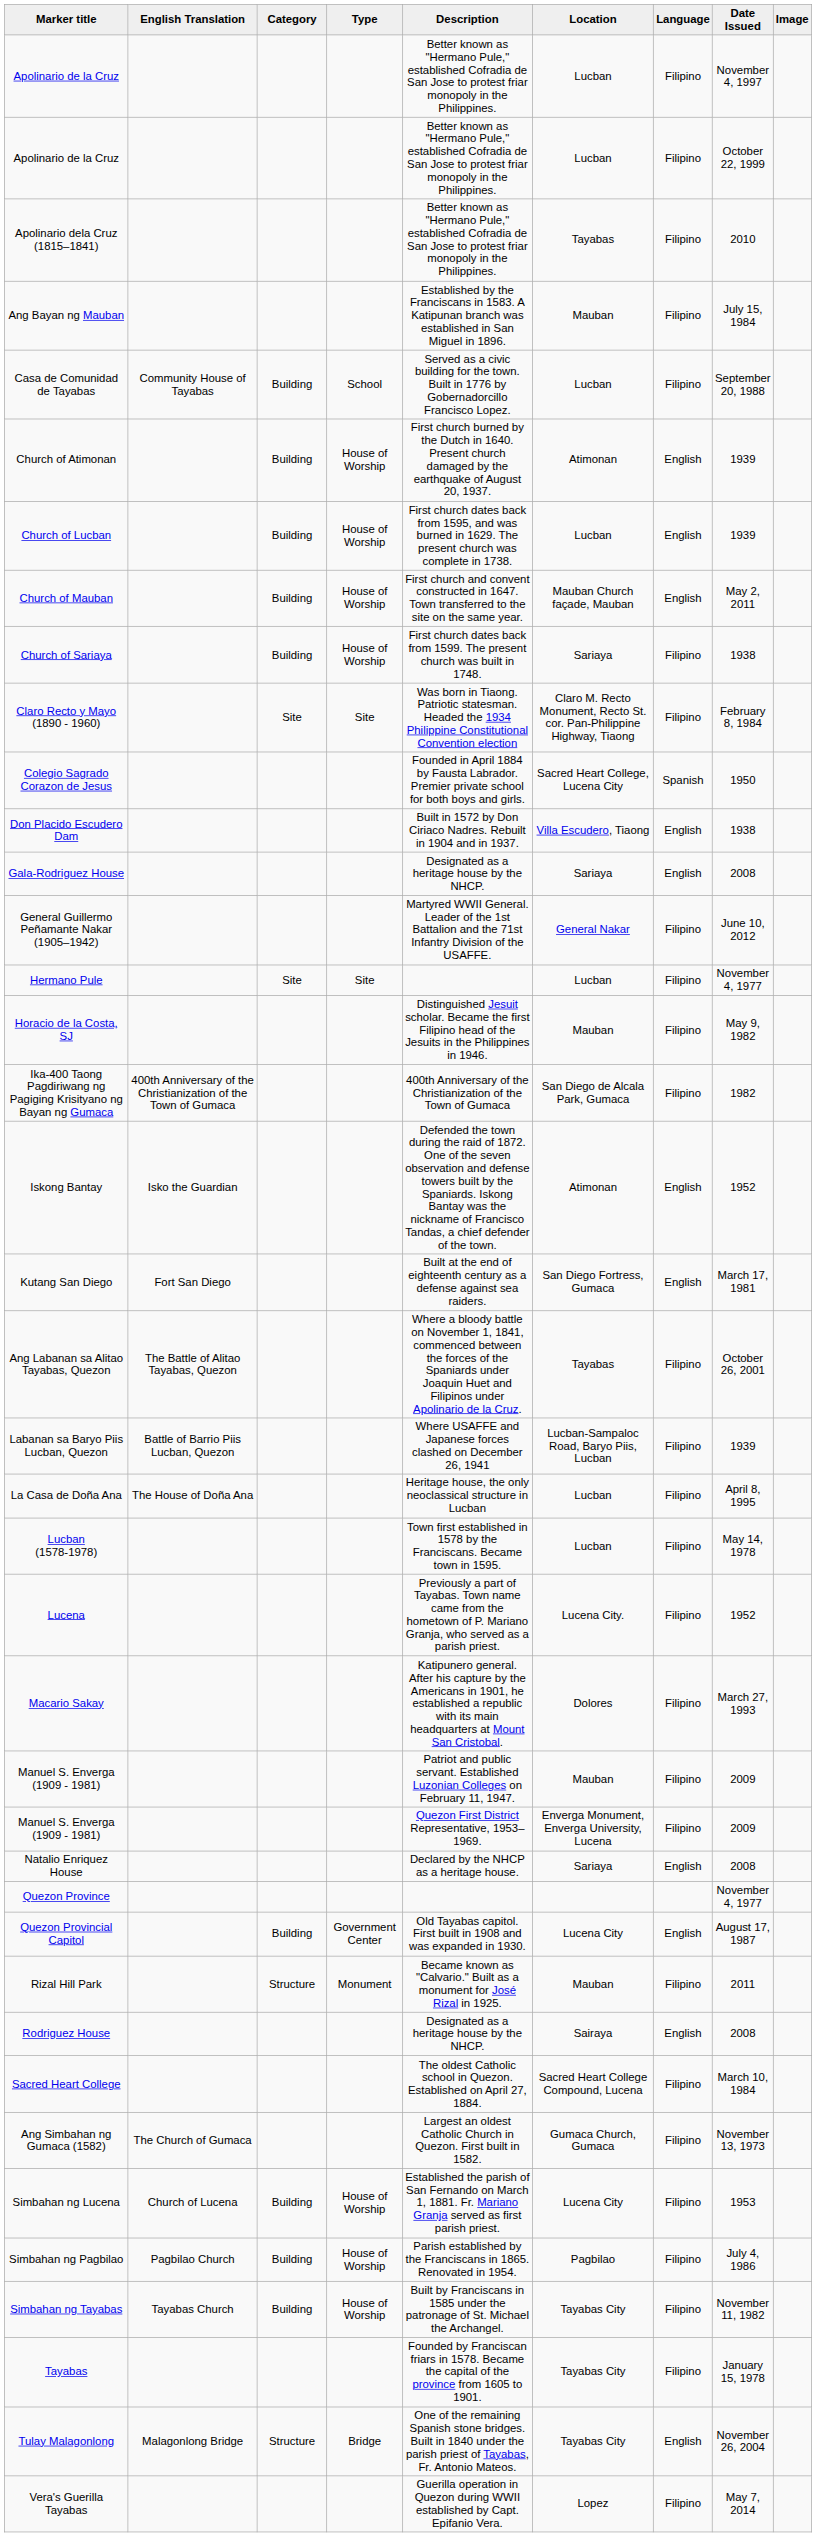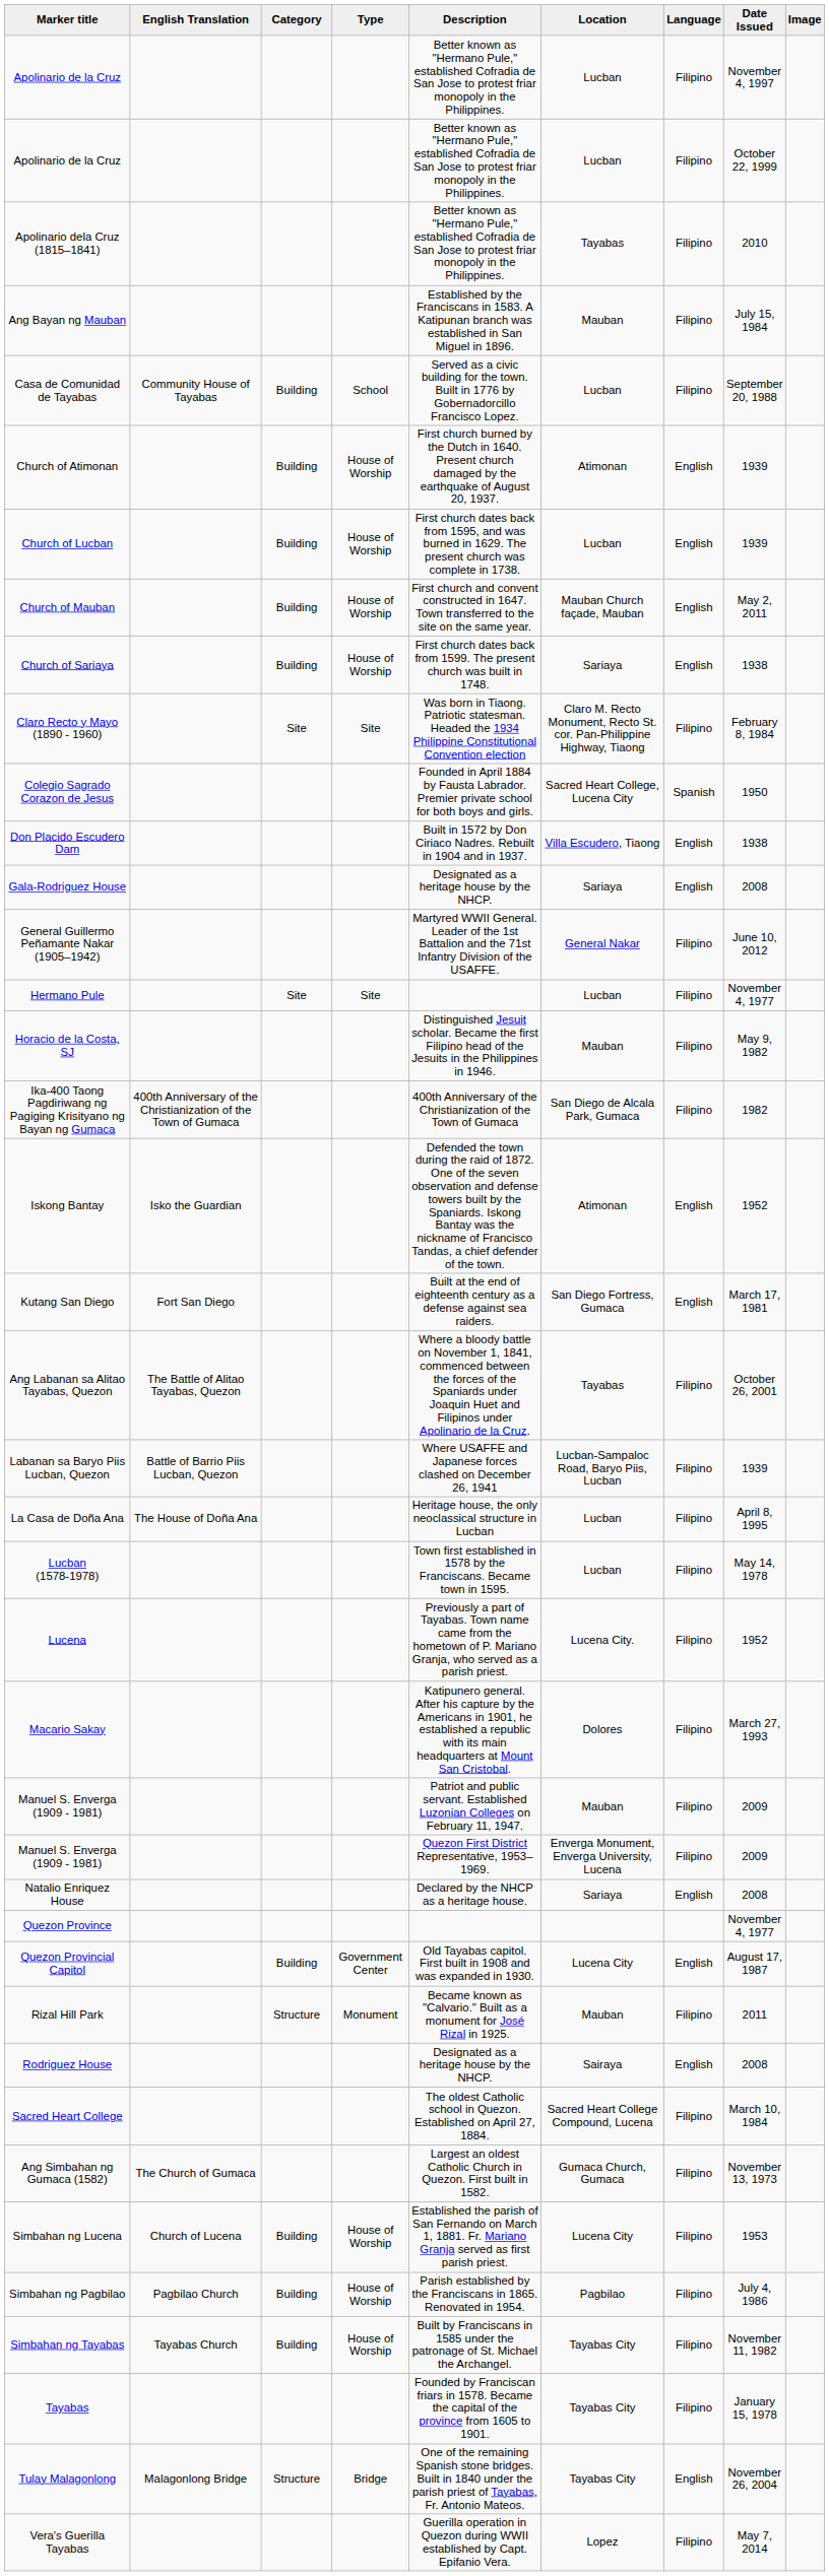 <table class="wikitable" style="width:90%; text-align:center;">
 <tr>
 <th style="width:20%; background:#efefef;">Marker title</th>
 <th style="width:20%; background:#efefef;">English Translation</th>
 <th style="width:10%; background:#efefef;">Category</th>
 <th style="width:10%; background:#efefef;">Type</th>
 <th style="width:20%; background:#efefef;">Description</th>
 <th style="width:20%; background:#efefef;">Location</th>
 <th style="width:10%; background:#efefef;">Language</th>
 <th style="width:10%; background:#efefef;">Date Issued</th>
 <th style="width:10%; background:#efefef;">Image</th>
 </tr>
 <tr>
 <td><a href='#'>Apolinario de la Cruz</a></td>
 <td></td>
 <td></td>
 <td></td>
 <td>Better known as "Hermano Pule," established Cofradia de San Jose to protest friar monopoly in the Philippines.</td>
 <td>Lucban</td>
 <td>Filipino</td>
 <td>November 4, 1997</td>
 <td></td>
 </tr>
 <tr>
 <td>Apolinario de la Cruz</td>
 <td></td>
 <td></td>
 <td></td>
 <td>Better known as "Hermano Pule," established Cofradia de San Jose to protest friar monopoly in the Philippines.</td>
 <td>Lucban</td>
 <td>Filipino</td>
 <td>October 22, 1999</td>
 <td></td>
 </tr>
 <tr>
 <td>Apolinario dela Cruz<br>(1815–1841)</td>
 <td></td>
 <td></td>
 <td></td>
 <td>Better known as "Hermano Pule," established Cofradia de San Jose to protest friar monopoly in the Philippines.</td>
 <td>Tayabas</td>
 <td>Filipino</td>
 <td>2010</td>
 <td></td>
 </tr>
 <tr>
 <td>Ang Bayan ng <a href='#'>Mauban</a></td>
 <td></td>
 <td></td>
 <td></td>
 <td>Established by the Franciscans in 1583. A Katipunan branch was established in San Miguel in 1896.</td>
 <td>Mauban</td>
 <td>Filipino</td>
 <td>July 15, 1984</td>
 <td></td>
 </tr>
 <tr>
 <td>Casa de Comunidad de Tayabas</td>
 <td>Community House of Tayabas</td>
 <td>Building</td>
 <td>School</td>
 <td>Served as a civic building for the town. Built in 1776 by Gobernadorcillo Francisco Lopez.</td>
 <td>Lucban</td>
 <td>Filipino</td>
 <td>September 20, 1988</td>
 <td></td>
 </tr>
 <tr>
 <td>Church of Atimonan</td>
 <td></td>
 <td>Building</td>
 <td>House of Worship</td>
 <td>First church burned by the Dutch in 1640. Present church damaged by the earthquake of August 20, 1937.</td>
 <td>Atimonan</td>
 <td>English</td>
 <td>1939</td>
 <td></td>
 </tr>
 <tr>
 <td><a href='#'>Church of Lucban</a></td>
 <td></td>
 <td>Building</td>
 <td>House of Worship</td>
 <td>First church dates back from 1595, and was burned in 1629. The present church was complete in 1738.</td>
 <td>Lucban</td>
 <td>English</td>
 <td>1939</td>
 <td></td>
 </tr>
 <tr>
 <td><a href='#'>Church of Mauban</a></td>
 <td></td>
 <td>Building</td>
 <td>House of Worship</td>
 <td>First church and convent constructed in 1647. Town transferred to the site on the same year.</td>
 <td>Mauban Church façade, Mauban</td>
 <td>English</td>
 <td>May 2, 2011</td>
 <td></td>
 </tr>
 <tr>
 <td><a href='#'>Church of Sariaya</a></td>
 <td></td>
 <td>Building</td>
 <td>House of Worship</td>
 <td>First church dates back from 1599. The present church was built in 1748.</td>
 <td>Sariaya</td>
-<td>Filipino</td>
+<td>English</td>
 <td>1938</td>
 <td></td>
 </tr>
 <tr>
 <td><a href='#'>Claro Recto y Mayo</a><br>(1890 - 1960)</td>
 <td></td>
 <td>Site</td>
 <td>Site</td>
 <td>Was born in Tiaong. Patriotic statesman. Headed the <a href='#'>1934 Philippine Constitutional Convention election</a></td>
 <td>Claro M. Recto Monument, Recto St. cor. Pan-Philippine Highway, Tiaong</td>
 <td>Filipino</td>
 <td>February 8, 1984</td>
 <td></td>
 </tr>
 <tr>
 <td><a href='#'>Colegio Sagrado Corazon de Jesus</a></td>
 <td></td>
 <td></td>
 <td></td>
 <td>Founded in April 1884 by Fausta Labrador. Premier private school for both boys and girls.</td>
 <td>Sacred Heart College, Lucena City</td>
 <td>Spanish</td>
 <td>1950</td>
 <td></td>
 </tr>
 <tr>
 <td><a href='#'>Don Placido Escudero Dam</a></td>
 <td></td>
 <td></td>
 <td></td>
 <td>Built in 1572 by Don Ciriaco Nadres. Rebuilt in 1904 and in 1937.</td>
 <td><a href='#'>Villa Escudero</a>, Tiaong</td>
 <td>English</td>
 <td>1938</td>
 <td></td>
 </tr>
 <tr>
 <td><a href='#'>Gala-Rodriguez House</a></td>
 <td></td>
 <td></td>
 <td></td>
 <td>Designated as a heritage house by the NHCP.</td>
 <td>Sariaya</td>
 <td>English</td>
 <td>2008</td>
 <td><br></td>
 </tr>
 <tr>
 <td>General Guillermo Peñamante Nakar<br>(1905–1942)</td>
 <td></td>
 <td></td>
 <td></td>
 <td>Martyred WWII General. Leader of the 1st Battalion and the 71st Infantry Division of the USAFFE.</td>
 <td><a href='#'>General Nakar</a></td>
 <td>Filipino</td>
 <td>June 10, 2012</td>
 <td></td>
 </tr>
 <tr>
 <td><a href='#'>Hermano Pule</a></td>
 <td></td>
 <td>Site</td>
 <td>Site</td>
 <td></td>
 <td>Lucban</td>
 <td>Filipino</td>
 <td>November 4, 1977</td>
 <td></td>
 </tr>
 <tr>
 <td><a href='#'>Horacio de la Costa, SJ</a></td>
 <td></td>
 <td></td>
 <td></td>
 <td>Distinguished <a href='#'>Jesuit</a> scholar. Became the first Filipino head of the Jesuits in the Philippines in 1946.</td>
 <td>Mauban</td>
 <td>Filipino</td>
 <td>May 9, 1982</td>
 <td></td>
 </tr>
 <tr>
 <td>Ika-400 Taong Pagdiriwang ng Pagiging Krisityano ng Bayan ng <a href='#'>Gumaca</a></td>
 <td>400th Anniversary of the Christianization of the Town of Gumaca</td>
 <td></td>
 <td></td>
 <td>400th Anniversary of the Christianization of the Town of Gumaca</td>
 <td>San Diego de Alcala Park, Gumaca</td>
 <td>Filipino</td>
 <td>1982</td>
 <td><br></td>
 </tr>
 <tr>
 <td>Iskong Bantay</td>
 <td>Isko the Guardian</td>
 <td></td>
 <td></td>
 <td>Defended the town during the raid of 1872. One of the seven observation and defense towers built by the Spaniards. Iskong Bantay was the nickname of Francisco Tandas, a chief defender of the town.</td>
 <td>Atimonan</td>
 <td>English</td>
 <td>1952</td>
 <td></td>
 </tr>
 <tr>
 <td>Kutang San Diego</td>
 <td>Fort San Diego</td>
 <td></td>
 <td></td>
 <td>Built at the end of eighteenth century as a defense against sea raiders.</td>
 <td>San Diego Fortress, Gumaca</td>
 <td>English</td>
 <td>March 17, 1981</td>
 <td></td>
 </tr>
 <tr>
 <td>Ang Labanan sa Alitao<br>Tayabas, Quezon</td>
 <td>The Battle of Alitao<br>Tayabas, Quezon</td>
 <td></td>
 <td></td>
 <td>Where a bloody battle on November 1, 1841, commenced between the forces of the Spaniards under Joaquin Huet and Filipinos under <a href='#'>Apolinario de la Cruz</a>.</td>
 <td>Tayabas</td>
 <td>Filipino</td>
 <td>October 26, 2001</td>
 <td></td>
 </tr>
 <tr>
 <td>Labanan sa Baryo Piis <br> Lucban, Quezon</td>
 <td>Battle of Barrio Piis <br> Lucban, Quezon</td>
 <td></td>
 <td></td>
 <td>Where USAFFE and Japanese forces clashed on December 26, 1941</td>
 <td>Lucban-Sampaloc Road, Baryo Piis, Lucban</td>
 <td>Filipino</td>
 <td>1939</td>
 <td></td>
 </tr>
 <tr>
 <td>La Casa de Doña Ana</td>
 <td>The House of Doña Ana</td>
 <td></td>
 <td></td>
 <td>Heritage house, the only neoclassical structure in Lucban</td>
 <td>Lucban</td>
 <td>Filipino</td>
 <td>April 8, 1995</td>
 <td></td>
 </tr>
 <tr>
 <td><a href='#'>Lucban</a><br>(1578-1978)</td>
 <td></td>
 <td></td>
 <td></td>
 <td>Town first established in 1578 by the Franciscans. Became town in 1595.</td>
 <td>Lucban</td>
 <td>Filipino</td>
 <td>May 14, 1978</td>
 <td></td>
 </tr>
 <tr>
 <td><a href='#'>Lucena</a></td>
 <td></td>
 <td></td>
 <td></td>
 <td>Previously a part of Tayabas. Town name came from the hometown of P. Mariano Granja, who served as a parish priest.</td>
 <td>Lucena City.</td>
 <td>Filipino</td>
 <td>1952</td>
 <td></td>
 </tr>
 <tr>
 <td><a href='#'>Macario Sakay</a></td>
 <td></td>
 <td></td>
 <td></td>
 <td>Katipunero general. After his capture by the Americans in 1901, he established a republic with its main headquarters at <a href='#'>Mount San Cristobal</a>.</td>
 <td>Dolores</td>
 <td>Filipino</td>
 <td>March 27, 1993</td>
 <td></td>
 </tr>
 <tr>
 <td>Manuel S. Enverga <br> (1909 - 1981) </td>
 <td></td>
 <td></td>
 <td></td>
 <td>Patriot and public servant. Established <a href='#'>Luzonian Colleges</a> on February 11, 1947.</td>
 <td>Mauban</td>
 <td>Filipino</td>
 <td>2009</td>
 <td></td>
 </tr>
 <tr>
 <td>Manuel S. Enverga <br> (1909 - 1981)</td>
 <td></td>
 <td></td>
 <td></td>
 <td><a href='#'>Quezon First District</a> Representative, 1953–1969.</td>
 <td>Enverga Monument, Enverga University, Lucena</td>
 <td>Filipino</td>
 <td>2009</td>
 <td></td>
 </tr>
 <tr>
 <td>Natalio Enriquez House</td>
 <td></td>
 <td></td>
 <td></td>
 <td>Declared by the NHCP as a heritage house.</td>
 <td>Sariaya</td>
 <td>English</td>
 <td>2008</td>
 <td></td>
 </tr>
 <tr>
 <td><a href='#'>Quezon Province</a></td>
 <td></td>
 <td></td>
 <td></td>
 <td></td>
 <td></td>
 <td></td>
 <td>November 4, 1977</td>
 <td></td>
 </tr>
 <tr>
 <td><a href='#'>Quezon Provincial Capitol</a></td>
 <td></td>
 <td>Building</td>
 <td>Government Center</td>
 <td>Old Tayabas capitol. First built in 1908 and was expanded in 1930.</td>
 <td>Lucena City</td>
 <td>English</td>
 <td>August 17, 1987</td>
 <td></td>
 </tr>
 <tr>
 <td>Rizal Hill Park</td>
 <td></td>
 <td>Structure</td>
 <td>Monument</td>
 <td>Became known as "Calvario." Built as a monument for <a href='#'>José Rizal</a> in 1925.</td>
 <td>Mauban</td>
 <td>Filipino</td>
 <td>2011</td>
 <td></td>
 </tr>
 <tr>
 <td><a href='#'>Rodriguez House</a></td>
 <td></td>
 <td></td>
 <td></td>
 <td>Designated as a heritage house by the NHCP.</td>
 <td>Sairaya</td>
 <td>English</td>
 <td>2008</td>
 <td></td>
 </tr>
 <tr>
 <td><a href='#'>Sacred Heart College</a></td>
 <td></td>
 <td></td>
 <td></td>
 <td>The oldest Catholic school in Quezon. Established on April 27, 1884.</td>
 <td>Sacred Heart College Compound, Lucena</td>
 <td>Filipino</td>
 <td>March 10, 1984</td>
 <td></td>
 </tr>
 <tr>
 <td>Ang Simbahan ng Gumaca (1582)</td>
 <td>The Church of Gumaca</td>
 <td></td>
 <td></td>
 <td>Largest an oldest Catholic Church in Quezon. First built in 1582.</td>
 <td>Gumaca Church, Gumaca</td>
 <td>Filipino</td>
 <td>November 13, 1973</td>
 <td><br></td>
 </tr>
 <tr>
 <td>Simbahan ng Lucena</td>
 <td>Church of Lucena</td>
 <td>Building</td>
 <td>House of Worship</td>
 <td>Established the parish of San Fernando on March 1, 1881. Fr. <a href='#'>Mariano Granja</a> served as first parish priest.</td>
 <td>Lucena City</td>
 <td>Filipino</td>
 <td>1953</td>
 <td></td>
 </tr>
 <tr>
 <td>Simbahan ng Pagbilao</td>
 <td>Pagbilao Church</td>
 <td>Building</td>
 <td>House of Worship</td>
 <td>Parish established by the Franciscans in 1865. Renovated in 1954.</td>
 <td>Pagbilao</td>
 <td>Filipino</td>
 <td>July 4, 1986</td>
 <td></td>
 </tr>
 <tr>
 <td><a href='#'>Simbahan ng Tayabas</a></td>
 <td>Tayabas Church</td>
 <td>Building</td>
 <td>House of Worship</td>
 <td>Built by Franciscans in 1585 under the patronage of St. Michael the Archangel.</td>
 <td>Tayabas City</td>
 <td>Filipino</td>
 <td>November 11, 1982</td>
 <td></td>
 </tr>
 <tr>
 <td><a href='#'>Tayabas</a></td>
 <td></td>
 <td></td>
 <td></td>
 <td>Founded by Franciscan friars in 1578. Became the capital of the <a href='#'>province</a> from 1605 to 1901.</td>
 <td>Tayabas City</td>
 <td>Filipino</td>
 <td>January 15, 1978</td>
 <td></td>
 </tr>
 <tr>
 <td><a href='#'>Tulay Malagonlong</a></td>
 <td>Malagonlong Bridge</td>
 <td>Structure</td>
 <td>Bridge</td>
 <td>One of the remaining Spanish stone bridges. Built in 1840 under the parish priest of <a href='#'>Tayabas</a>, Fr. Antonio Mateos.</td>
 <td>Tayabas City</td>
 <td>English</td>
 <td>November 26, 2004</td>
 <td></td>
 </tr>
 <tr>
 <td>Vera's Guerilla Tayabas</td>
 <td></td>
 <td></td>
 <td></td>
 <td>Guerilla operation in Quezon during WWII established by Capt. Epifanio Vera.</td>
 <td>Lopez</td>
 <td>Filipino</td>
 <td>May 7, 2014</td>
 <td></td>
 </tr>
 </table>
